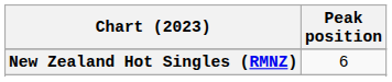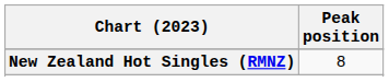 <table class="wikitable sortable plainrowheaders" style="text-align:center;">
 <tr>
 <th scope="col">Chart (2023)</th>
 <th scope="col">Peak<br>position</th>
 </tr>
 <tr>
 </tr>
 <tr>
 </tr>
 <tr>
 </tr>
 <tr>
 <th scope="row">New Zealand Hot Singles (<a href='#'>RMNZ</a>)</th>
-<td>6</td>
+<td>8</td>
 </tr>
 <tr>
 </tr>
 <tr>
 </tr>
 <tr>
 </tr>
 <tr>
 </tr>
 </table>
